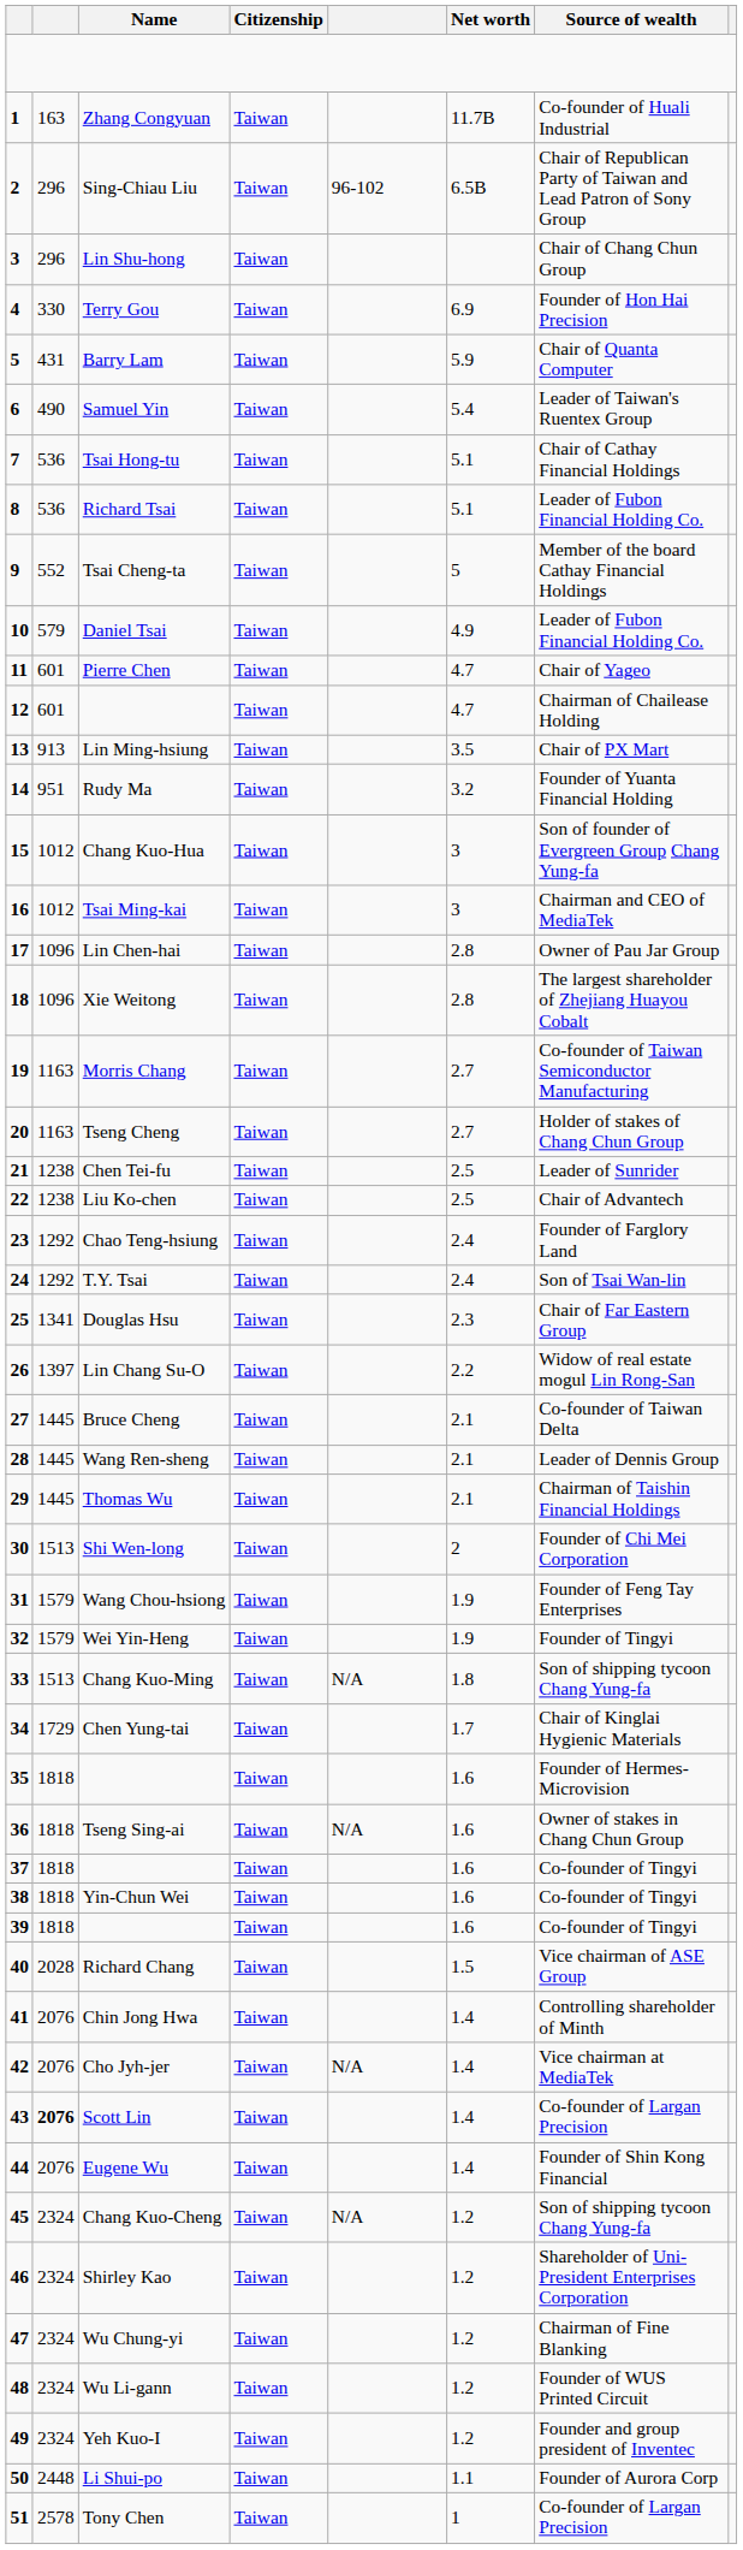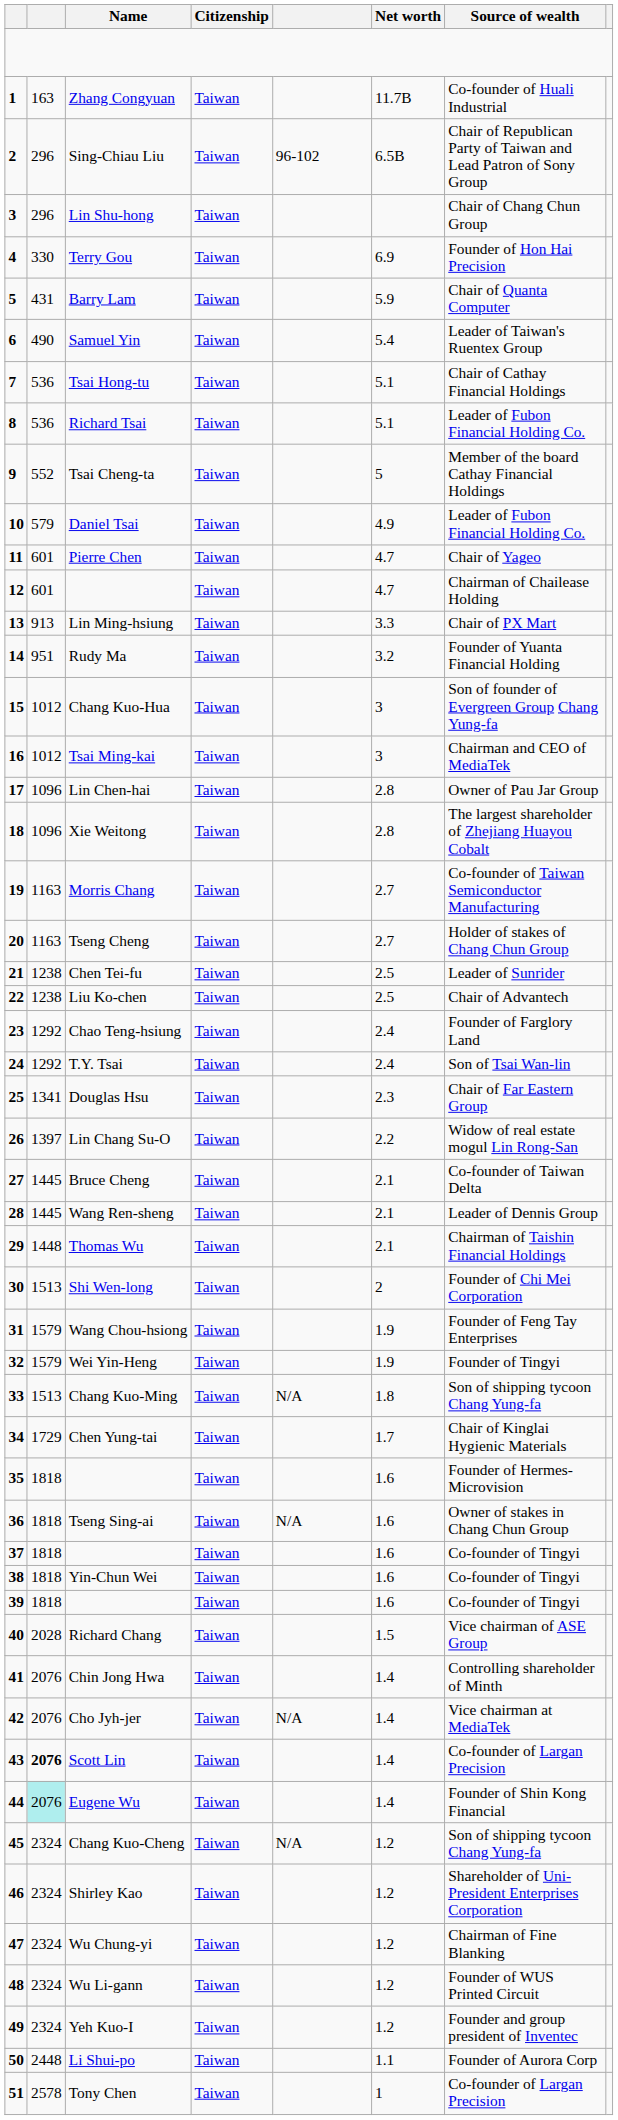 <table class="wikitable sortable" style="margin: auto">
 <tr>
 <th></th>
 <th></th>
 <th class="unsortable">Name</th>
 <th class="unsortable">Citizenship</th>
 <th style="width:6em"></th>
 <th class="unsortable">Net worth<br></th>
 <th style="width:10em"; class="unsortable">Source of wealth</th>
 <th class="unsortable"></th>
 </tr>
 <tr style="vertical-align:middle; height:50px; text-align:center;">
 </tr>
 <tr>
 <td><strong>1</strong></td>
 <td>163</td>
 <td><a href='#'>Zhang Congyuan</a></td>
 <td> <a href='#'>Taiwan</a></td>
 <td></td>
 <td>11.7B</td>
 <td>Co-founder of <a href='#'>Huali</a> Industrial</td>
 <td></td>
 </tr>
 <tr>
 <td><strong>2</strong></td>
 <td>296</td>
 <td>Sing-Chiau Liu</td>
 <td> <a href='#'>Taiwan</a></td>
 <td>96-102</td>
 <td>6.5B</td>
 <td>Chair of Republican Party of Taiwan and Lead Patron of Sony Group</td>
 <td></td>
 </tr>
 <tr>
 <td><strong>3</strong></td>
 <td>296</td>
 <td><a href='#'>Lin Shu-hong</a></td>
 <td> <a href='#'>Taiwan</a></td>
 <td></td>
 <td><br></td>
 <td>Chair of Chang Chun Group</td>
 <td></td>
 </tr>
 <tr>
 <td><strong>4</strong></td>
 <td>330</td>
 <td><a href='#'>Terry Gou</a></td>
 <td> <a href='#'>Taiwan</a></td>
 <td></td>
 <td> 6.9<br></td>
 <td>Founder of <a href='#'>Hon Hai Precision</a></td>
 <td></td>
 </tr>
 <tr>
 <td><strong>5</strong></td>
 <td>431</td>
 <td><a href='#'>Barry Lam</a></td>
 <td> <a href='#'>Taiwan</a></td>
 <td></td>
 <td> 5.9<br></td>
 <td>Chair of <a href='#'>Quanta Computer</a></td>
 <td></td>
 </tr>
 <tr>
 <td><strong>6</strong></td>
 <td>490</td>
 <td><a href='#'>Samuel Yin</a></td>
 <td> <a href='#'>Taiwan</a></td>
 <td></td>
 <td> 5.4<br></td>
 <td>Leader of Taiwan's Ruentex Group</td>
 <td></td>
 </tr>
 <tr>
 <td><strong>7</strong></td>
 <td>536</td>
 <td><a href='#'>Tsai Hong-tu </a></td>
 <td> <a href='#'>Taiwan</a></td>
 <td></td>
 <td> 5.1<br></td>
 <td>Chair of Cathay Financial Holdings</td>
 <td></td>
 </tr>
 <tr>
 <td><strong>8</strong></td>
 <td>536</td>
 <td><a href='#'>Richard Tsai</a></td>
 <td> <a href='#'>Taiwan</a></td>
 <td></td>
 <td> 5.1<br></td>
 <td>Leader of <a href='#'>Fubon Financial Holding Co.</a></td>
 <td></td>
 </tr>
 <tr>
 <td><strong>9</strong></td>
 <td>552</td>
 <td>Tsai Cheng-ta</td>
 <td> <a href='#'>Taiwan</a></td>
 <td></td>
 <td> 5<br></td>
 <td>Member of the board Cathay Financial Holdings</td>
 <td></td>
 </tr>
 <tr>
 <td><strong>10</strong></td>
 <td>579</td>
 <td><a href='#'>Daniel Tsai</a></td>
 <td> <a href='#'>Taiwan</a></td>
 <td></td>
 <td> 4.9<br></td>
 <td>Leader of <a href='#'>Fubon Financial Holding Co.</a></td>
 <td></td>
 </tr>
 <tr>
 <td><strong>11</strong></td>
 <td>601</td>
 <td><a href='#'>Pierre Chen</a></td>
 <td> <a href='#'>Taiwan</a></td>
 <td></td>
 <td> 4.7<br></td>
 <td>Chair of <a href='#'>Yageo</a></td>
 <td></td>
 </tr>
 <tr>
 <td><strong>12</strong></td>
 <td>601</td>
 <td></td>
 <td> <a href='#'>Taiwan</a></td>
 <td></td>
 <td> 4.7<br></td>
 <td>Chairman of Chailease Holding</td>
 <td></td>
 </tr>
 <tr>
 <td><strong>13</strong></td>
 <td>913</td>
 <td>Lin Ming-hsiung</td>
 <td> <a href='#'>Taiwan</a></td>
 <td></td>
-<td> 3.5<br></td>
+<td> 3.3<br></td>
 <td>Chair of <a href='#'>PX Mart</a></td>
 <td></td>
 </tr>
 <tr>
 <td><strong>14</strong></td>
 <td>951</td>
 <td>Rudy Ma</td>
 <td> <a href='#'>Taiwan</a></td>
 <td></td>
 <td> 3.2<br></td>
 <td>Founder of Yuanta Financial Holding</td>
 <td></td>
 </tr>
 <tr>
 <td><strong>15</strong></td>
 <td>1012</td>
 <td>Chang Kuo-Hua</td>
 <td> <a href='#'>Taiwan</a></td>
 <td></td>
 <td>3</td>
 <td>Son of founder of <a href='#'>Evergreen Group</a> <a href='#'>Chang Yung-fa</a></td>
 <td></td>
 </tr>
 <tr>
 <td><strong>16</strong></td>
 <td>1012</td>
 <td><a href='#'>Tsai Ming-kai</a></td>
 <td> <a href='#'>Taiwan</a></td>
 <td></td>
 <td> 3<br></td>
 <td>Chairman and CEO of <a href='#'>MediaTek</a></td>
 <td></td>
 </tr>
 <tr>
 <td><strong>17</strong></td>
 <td>1096</td>
 <td>Lin Chen-hai</td>
 <td> <a href='#'>Taiwan</a></td>
 <td></td>
 <td> 2.8<br></td>
 <td>Owner of Pau Jar Group</td>
 <td></td>
 </tr>
 <tr>
 <td><strong>18</strong></td>
 <td>1096</td>
 <td>Xie Weitong</td>
 <td> <a href='#'>Taiwan</a></td>
 <td></td>
 <td> 2.8<br></td>
 <td>The largest shareholder of <a href='#'>Zhejiang Huayou Cobalt</a></td>
 <td></td>
 </tr>
 <tr>
 <td><strong>19</strong></td>
 <td>1163</td>
 <td><a href='#'>Morris Chang</a></td>
 <td> <a href='#'>Taiwan</a></td>
 <td></td>
 <td> 2.7<br></td>
 <td>Co-founder of <a href='#'>Taiwan Semiconductor Manufacturing</a></td>
 <td></td>
 </tr>
 <tr>
 <td><strong>20</strong></td>
 <td>1163</td>
 <td>Tseng Cheng</td>
 <td> <a href='#'>Taiwan</a></td>
 <td></td>
 <td> 2.7<br></td>
 <td>Holder of stakes of <a href='#'>Chang Chun Group</a></td>
 <td></td>
 </tr>
 <tr>
 <td><strong>21</strong></td>
 <td>1238</td>
 <td>Chen Tei-fu</td>
 <td> <a href='#'>Taiwan</a></td>
 <td></td>
 <td> 2.5<br></td>
 <td>Leader of <a href='#'>Sunrider</a></td>
 <td></td>
 </tr>
 <tr>
 <td><strong>22</strong></td>
 <td>1238</td>
 <td>Liu Ko-chen</td>
 <td> <a href='#'>Taiwan</a></td>
 <td></td>
 <td> 2.5<br></td>
 <td>Chair of Advantech</td>
 <td></td>
 </tr>
 <tr>
 <td><strong>23</strong></td>
 <td>1292</td>
 <td>Chao Teng-hsiung</td>
 <td> <a href='#'>Taiwan</a></td>
 <td></td>
 <td> 2.4<br></td>
 <td>Founder of Farglory Land</td>
 <td></td>
 </tr>
 <tr>
 <td><strong>24</strong></td>
 <td>1292</td>
 <td>T.Y. Tsai</td>
 <td> <a href='#'>Taiwan</a></td>
 <td></td>
 <td> 2.4</td>
 <td>Son of <a href='#'>Tsai Wan-lin</a></td>
 <td></td>
 </tr>
 <tr>
 <td><strong>25</strong></td>
 <td>1341</td>
 <td>Douglas Hsu</td>
 <td> <a href='#'>Taiwan</a></td>
 <td></td>
 <td> 2.3<br></td>
 <td>Chair of <a href='#'>Far Eastern Group</a></td>
 <td></td>
 </tr>
 <tr>
 <td><strong>26</strong></td>
 <td>1397</td>
 <td>Lin Chang Su-O</td>
 <td> <a href='#'>Taiwan</a></td>
 <td></td>
 <td> 2.2</td>
 <td>Widow of real estate mogul <a href='#'>Lin Rong-San</a></td>
 <td></td>
 </tr>
 <tr>
 <td><strong>27</strong></td>
 <td>1445</td>
 <td>Bruce Cheng</td>
 <td> <a href='#'>Taiwan</a></td>
 <td></td>
 <td> 2.1<br></td>
 <td>Co-founder of Taiwan Delta</td>
 <td></td>
 </tr>
 <tr>
 <td><strong>28</strong></td>
 <td>1445</td>
 <td>Wang Ren-sheng</td>
 <td> <a href='#'>Taiwan</a></td>
 <td></td>
 <td> 2.1<br></td>
 <td>Leader of Dennis Group</td>
 <td></td>
 </tr>
 <tr>
 <td><strong>29</strong></td>
-<td>1445</td>
+<td>1448</td>
 <td><a href='#'>Thomas Wu</a></td>
 <td> <a href='#'>Taiwan</a></td>
 <td></td>
 <td> 2.1<br></td>
 <td>Chairman of <a href='#'>Taishin Financial Holdings</a></td>
 <td></td>
 </tr>
 <tr>
 <td><strong>30</strong></td>
 <td>1513</td>
 <td><a href='#'>Shi Wen-long</a></td>
 <td> <a href='#'>Taiwan</a></td>
 <td></td>
 <td> 2<br></td>
 <td>Founder of <a href='#'>Chi Mei Corporation</a></td>
 <td></td>
 </tr>
 <tr>
 <td><strong>31</strong></td>
 <td>1579</td>
 <td>Wang Chou-hsiong</td>
 <td> <a href='#'>Taiwan</a></td>
 <td></td>
 <td> 1.9<br></td>
 <td>Founder of Feng Tay Enterprises</td>
 <td></td>
 </tr>
 <tr>
 <td><strong>32</strong></td>
 <td>1579</td>
 <td>Wei Yin-Heng</td>
 <td> <a href='#'>Taiwan</a></td>
 <td></td>
 <td> 1.9</td>
 <td>Founder of Tingyi</td>
 <td></td>
 </tr>
 <tr>
 <td><strong>33</strong></td>
 <td>1513</td>
 <td>Chang Kuo-Ming</td>
 <td> <a href='#'>Taiwan</a></td>
 <td>N/A</td>
 <td>1.8</td>
 <td>Son of shipping tycoon <a href='#'>Chang Yung-fa</a></td>
 <td></td>
 </tr>
 <tr>
 <td><strong>34</strong></td>
 <td>1729</td>
 <td>Chen Yung-tai</td>
 <td> <a href='#'>Taiwan</a></td>
 <td></td>
 <td> 1.7<br></td>
 <td>Chair of Kinglai Hygienic Materials</td>
 <td></td>
 </tr>
 <tr>
 <td><strong>35</strong></td>
 <td>1818</td>
 <td></td>
 <td> <a href='#'>Taiwan</a></td>
 <td></td>
 <td> 1.6<br></td>
 <td>Founder of Hermes-Microvision</td>
 <td></td>
 </tr>
 <tr>
 <td><strong>36</strong></td>
 <td>1818</td>
 <td>Tseng Sing-ai</td>
 <td> <a href='#'>Taiwan</a></td>
 <td>N/A</td>
 <td> 1.6<br></td>
 <td>Owner of stakes in Chang Chun Group</td>
 <td></td>
 </tr>
 <tr>
 <td><strong>37</strong></td>
 <td>1818</td>
 <td></td>
 <td> <a href='#'>Taiwan</a></td>
 <td></td>
 <td> 1.6<br></td>
 <td>Co-founder of Tingyi</td>
 <td></td>
 </tr>
 <tr>
 <td><strong>38</strong></td>
 <td>1818</td>
 <td>Yin-Chun Wei</td>
 <td> <a href='#'>Taiwan</a></td>
 <td></td>
 <td> 1.6<br></td>
 <td>Co-founder of Tingyi</td>
 <td></td>
 </tr>
 <tr>
 <td><strong>39</strong></td>
 <td>1818</td>
 <td></td>
 <td> <a href='#'>Taiwan</a></td>
 <td></td>
 <td> 1.6<br></td>
 <td>Co-founder of Tingyi</td>
 <td></td>
 </tr>
 <tr>
 <td><strong>40</strong></td>
 <td>2028</td>
 <td>Richard Chang</td>
 <td> <a href='#'>Taiwan</a></td>
 <td></td>
 <td> 1.5<br></td>
 <td>Vice chairman of <a href='#'>ASE Group</a></td>
 <td></td>
 </tr>
 <tr>
 <td><strong>41</strong></td>
 <td>2076</td>
 <td>Chin Jong Hwa</td>
 <td> <a href='#'>Taiwan</a></td>
 <td></td>
 <td> 1.4<br></td>
 <td>Сontrolling shareholder of Minth</td>
 <td></td>
 </tr>
 <tr>
 <td><strong>42</strong></td>
 <td>2076</td>
 <td>Cho Jyh-jer</td>
 <td> <a href='#'>Taiwan</a></td>
 <td>N/A</td>
 <td> 1.4<br></td>
 <td>Vice chairman at <a href='#'>MediaTek </a></td>
 <td></td>
 </tr>
 <tr>
 <td><strong>43</strong></td>
 <td><strong>2076</strong></td>
 <td><a href='#'>Scott Lin</a></td>
 <td> <a href='#'>Taiwan</a></td>
 <td></td>
 <td> 1.4<br></td>
 <td>Co-founder of <a href='#'>Largan Precision</a></td>
 <td></td>
 </tr>
 <tr>
 <td><strong>44</strong></td>
-<td>2076</td>
+<td style="background: paleturquoise;">2076</td>
 <td><a href='#'>Eugene Wu</a></td>
 <td> <a href='#'>Taiwan</a></td>
 <td></td>
 <td> 1.4<br></td>
 <td>Founder of Shin Kong Financial</td>
 <td></td>
 </tr>
 <tr>
 <td><strong>45</strong></td>
 <td>2324</td>
 <td>Chang Kuo-Cheng</td>
 <td> <a href='#'>Taiwan</a></td>
 <td>N/A</td>
 <td>1.2</td>
 <td>Son of shipping tycoon <a href='#'>Chang Yung-fa</a></td>
 <td></td>
 </tr>
 <tr>
 <td><strong>46</strong></td>
 <td>2324</td>
 <td>Shirley Kao</td>
 <td> <a href='#'>Taiwan</a></td>
 <td></td>
 <td>1.2</td>
 <td>Shareholder of <a href='#'>Uni-President Enterprises Corporation</a></td>
 <td></td>
 </tr>
 <tr>
 <td><strong>47</strong></td>
 <td>2324</td>
 <td>Wu Chung-yi</td>
 <td> <a href='#'>Taiwan</a></td>
 <td></td>
 <td> 1.2<br></td>
 <td>Chairman of Fine Blanking</td>
 <td></td>
 </tr>
 <tr>
 <td><strong>48</strong></td>
 <td>2324</td>
 <td>Wu Li-gann</td>
 <td> <a href='#'>Taiwan</a></td>
 <td></td>
 <td> 1.2</td>
 <td>Founder of WUS Printed Circuit</td>
 <td></td>
 </tr>
 <tr>
 <td><strong>49</strong></td>
 <td>2324</td>
 <td>Yeh Kuo-I</td>
 <td> <a href='#'>Taiwan</a></td>
 <td></td>
 <td> 1.2<br></td>
 <td>Founder and group president of <a href='#'>Inventec</a></td>
 <td></td>
 </tr>
 <tr>
 <td><strong>50</strong></td>
 <td>2448</td>
 <td><a href='#'>Li Shui-po</a></td>
 <td> <a href='#'>Taiwan</a></td>
 <td></td>
 <td>1.1</td>
 <td>Founder of Aurora Corp</td>
 <td></td>
 </tr>
 <tr>
 <td><strong>51</strong></td>
 <td>2578</td>
 <td>Tony Chen</td>
 <td> <a href='#'>Taiwan</a></td>
 <td></td>
 <td> 1<br></td>
 <td>Co-founder of <a href='#'>Largan Precision</a></td>
 <td></td>
 </tr>
 </table>
